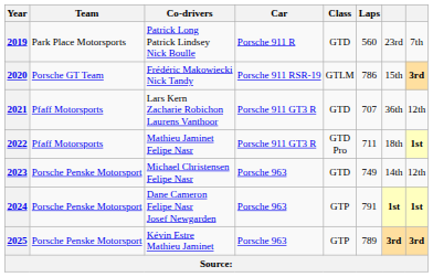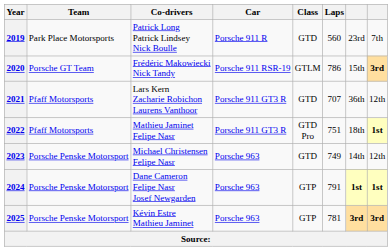 <table class="wikitable" style="text-align:center; font-size:90%">
 <tr>
 <th>Year</th>
 <th>Team</th>
 <th>Co-drivers</th>
 <th>Car</th>
 <th>Class</th>
 <th>Laps</th>
 <th></th>
 <th></th>
 </tr>
 <tr>
 <th><a href='#'>2019</a></th>
 <td align="left"> Park Place Motorsports</td>
 <td align="left"> <a href='#'>Patrick Long</a><br> Patrick Lindsey<br> <a href='#'>Nick Boulle</a></td>
 <td align="left"><a href='#'>Porsche 911 R</a></td>
 <td>GTD</td>
 <td>560</td>
 <td>23rd</td>
 <td>7th</td>
 </tr>
 <tr>
 <th><a href='#'>2020</a></th>
 <td align="left"> <a href='#'>Porsche GT Team</a></td>
 <td align="left"> <a href='#'>Frédéric Makowiecki</a><br> <a href='#'>Nick Tandy</a></td>
 <td align="left"><a href='#'>Porsche 911 RSR-19</a></td>
 <td>GTLM</td>
 <td>786</td>
 <td>15th</td>
 <th style="background:#FFDF9F;">3rd</th>
 </tr>
 <tr>
 <th><a href='#'>2021</a></th>
 <td align="left"> <a href='#'>Pfaff Motorsports</a></td>
 <td align="left"> Lars Kern<br> <a href='#'>Zacharie Robichon</a><br> <a href='#'>Laurens Vanthoor</a></td>
 <td align="left"><a href='#'>Porsche 911 GT3 R</a></td>
 <td>GTD</td>
 <td>707</td>
 <td>36th</td>
 <td>12th</td>
 </tr>
 <tr>
 <th><a href='#'>2022</a></th>
 <td align="left"> <a href='#'>Pfaff Motorsports</a></td>
 <td align="left"> <a href='#'>Mathieu Jaminet</a><br> <a href='#'>Felipe Nasr</a></td>
 <td align="left"><a href='#'>Porsche 911 GT3 R</a></td>
 <td>GTD<br>Pro</td>
-<td>711</td>
+<td>751</td>
 <td>18th</td>
 <th style="background:#FFFFBF;">1st</th>
 </tr>
 <tr>
 <th><a href='#'>2023</a></th>
 <td align="left"> <a href='#'>Porsche Penske Motorsport</a></td>
 <td align="left"> <a href='#'>Michael Christensen</a><br> <a href='#'>Felipe Nasr</a></td>
 <td align="left"><a href='#'>Porsche 963</a></td>
 <td>GTD</td>
 <td>749</td>
 <td>14th</td>
 <td>12th</td>
 </tr>
 <tr>
 <th><a href='#'>2024</a></th>
 <td align="left"> <a href='#'>Porsche Penske Motorsport</a></td>
 <td align="left"> <a href='#'>Dane Cameron</a> <br> <a href='#'>Felipe Nasr</a> <br> <a href='#'>Josef Newgarden</a></td>
 <td align="left"><a href='#'>Porsche 963</a></td>
 <td>GTP</td>
 <td>791</td>
 <th style="background:#FFFFBF;">1st</th>
 <th style="background:#FFFFBF;">1st</th>
 </tr>
 <tr>
 <th><a href='#'>2025</a></th>
 <td align="left"> <a href='#'>Porsche Penske Motorsport</a></td>
 <td align="left"> <a href='#'>Kévin Estre</a> <br> <a href='#'>Mathieu Jaminet</a></td>
 <td align="left"><a href='#'>Porsche 963</a></td>
 <td>GTP</td>
-<td>789</td>
+<td>781</td>
 <th style="background:#FFDF9F;">3rd</th>
 <th style="background:#FFDF9F;">3rd</th>
 </tr>
 <tr>
 <th colspan="8">Source:</th>
 </tr>
 </table>
